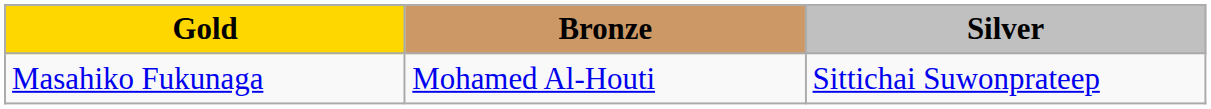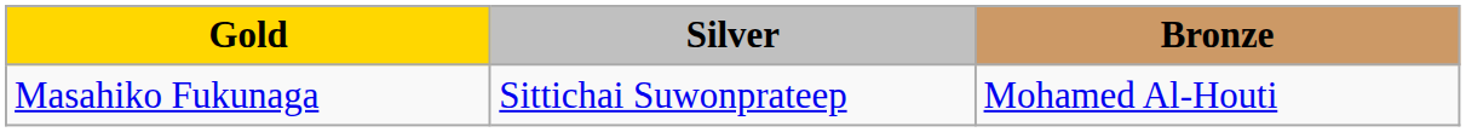 <table class="wikitable" style="text-align:left">
 <tr align="center">
 <td width=200 bgcolor=gold><strong>Gold</strong></td>
+<td width=200 bgcolor=silver><strong>Silver</strong></td>
 <td width=200 bgcolor=CC9966><strong>Bronze</strong></td>
-<td width=200 bgcolor=silver><strong>Silver</strong></td>
 </tr>
 <tr>
 <td><a href='#'>Masahiko Fukunaga</a><br><em></em></td>
+<td><a href='#'>Sittichai Suwonprateep</a><br><em></em></td>
 <td><a href='#'>Mohamed Al-Houti</a><br><em></em></td>
-<td><a href='#'>Sittichai Suwonprateep</a><br><em></em></td>
 </tr>
 </table>
